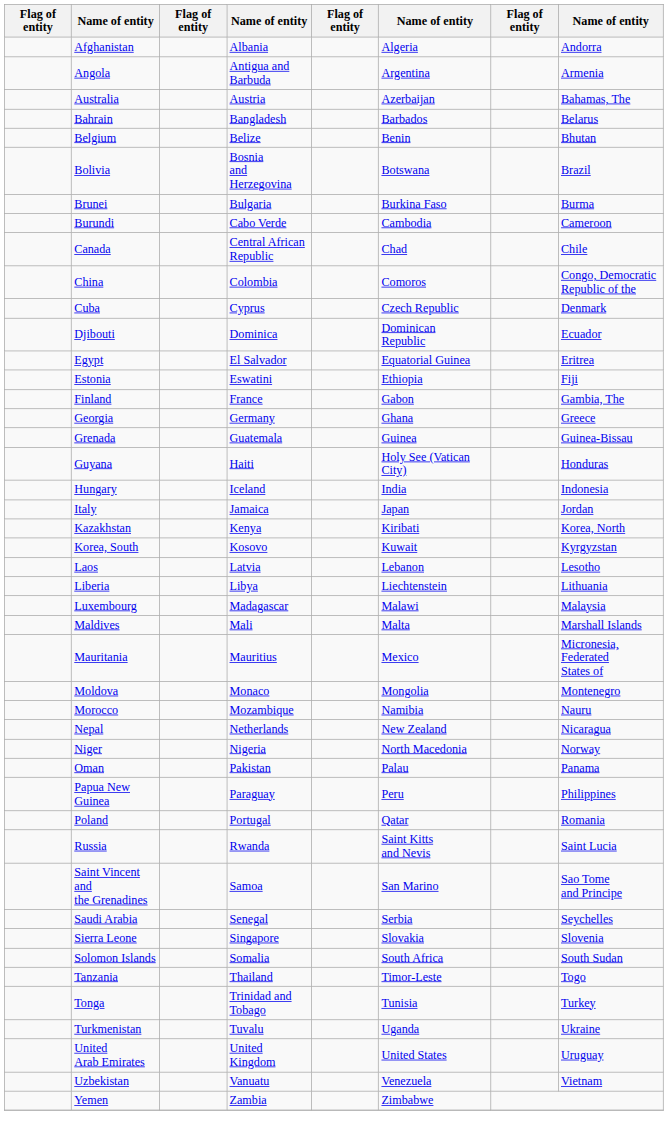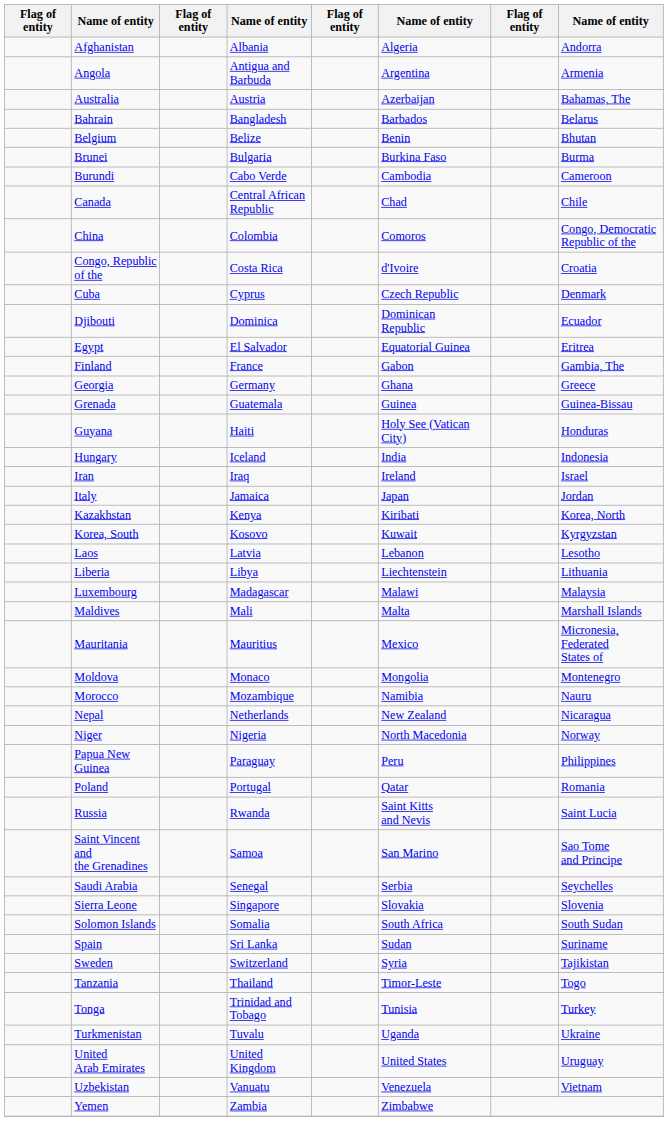 <table class="wikitable">
 <tr>
 <th>Flag of entity</th>
 <th>Name of entity</th>
 <th>Flag of entity</th>
 <th>Name of entity</th>
 <th>Flag of entity</th>
 <th>Name of entity</th>
 <th>Flag of entity</th>
 <th>Name of entity</th>
 </tr>
 <tr>
 <td align="center"></td>
 <td><a href='#'>Afghanistan</a></td>
 <td align="center"></td>
 <td><a href='#'>Albania</a></td>
 <td align="center"></td>
 <td><a href='#'>Algeria</a></td>
 <td align="center"></td>
 <td><a href='#'>Andorra</a></td>
 </tr>
 <tr>
 <td align="center"></td>
 <td><a href='#'>Angola</a></td>
 <td align="center"></td>
 <td><a href='#'>Antigua and<br>Barbuda</a></td>
 <td align="center"></td>
 <td><a href='#'>Argentina</a></td>
 <td align="center"></td>
 <td><a href='#'>Armenia</a></td>
 </tr>
 <tr>
 <td align="center"></td>
 <td><a href='#'>Australia</a></td>
 <td align="center"></td>
 <td><a href='#'>Austria</a></td>
 <td align="center"></td>
 <td><a href='#'>Azerbaijan</a></td>
 <td align="center"></td>
 <td><a href='#'>Bahamas, The</a></td>
 </tr>
 <tr>
 <td align="center"></td>
 <td><a href='#'>Bahrain</a></td>
 <td align="center"></td>
 <td><a href='#'>Bangladesh</a></td>
 <td align="center"></td>
 <td><a href='#'>Barbados</a></td>
 <td align="center"></td>
 <td><a href='#'>Belarus</a></td>
 </tr>
 <tr>
 <td align="center"></td>
 <td><a href='#'>Belgium</a></td>
 <td align="center"></td>
 <td><a href='#'>Belize</a></td>
 <td align="center"></td>
 <td><a href='#'>Benin</a></td>
 <td align="center"></td>
 <td><a href='#'>Bhutan</a></td>
 </tr>
 <tr>
 <td align="center"></td>
-<td><a href='#'>Bolivia</a></td>
-<td align="center"></td>
-<td><a href='#'>Bosnia<br>and Herzegovina</a></td>
-<td align="center"></td>
-<td><a href='#'>Botswana</a></td>
-<td align="center"></td>
-<td><a href='#'>Brazil</a></td>
-</tr>
-<tr>
-<td align="center"></td>
 <td><a href='#'>Brunei</a></td>
 <td align="center"></td>
 <td><a href='#'>Bulgaria</a></td>
 <td align="center"></td>
 <td><a href='#'>Burkina Faso</a></td>
 <td align="center"></td>
 <td><a href='#'>Burma</a></td>
 </tr>
 <tr>
 <td align="center"></td>
 <td><a href='#'>Burundi</a></td>
 <td align="center"></td>
 <td><a href='#'>Cabo Verde</a></td>
 <td align="center"></td>
 <td><a href='#'>Cambodia</a></td>
 <td align="center"></td>
 <td><a href='#'>Cameroon</a></td>
 </tr>
 <tr>
 <td align="center"></td>
 <td><a href='#'>Canada</a></td>
 <td align="center"></td>
 <td><a href='#'>Central African<br>Republic</a></td>
 <td align="center"></td>
 <td><a href='#'>Chad</a></td>
 <td align="center"></td>
 <td><a href='#'>Chile</a></td>
 </tr>
 <tr>
 <td align="center"></td>
 <td><a href='#'>China</a></td>
 <td align="center"></td>
 <td><a href='#'>Colombia</a></td>
 <td align="center"></td>
 <td><a href='#'>Comoros</a></td>
 <td align="center"></td>
 <td><a href='#'>Congo, Democratic<br>Republic of the</a></td>
 </tr>
 <tr>
 <td align="center"></td>
+<td><a href='#'>Congo, Republic<br>of the</a></td>
+<td align="center"></td>
+<td><a href='#'>Costa Rica</a></td>
+<td align="center"></td>
+<td><a href='#'> d'Ivoire</a></td>
+<td align="center"></td>
+<td><a href='#'>Croatia</a></td>
+</tr>
+<tr>
+<td align="center"></td>
 <td><a href='#'>Cuba</a></td>
 <td align="center"></td>
 <td><a href='#'>Cyprus</a></td>
 <td align="center"></td>
 <td><a href='#'>Czech Republic</a></td>
 <td align="center"></td>
 <td><a href='#'>Denmark</a></td>
 </tr>
 <tr>
 <td align="center"></td>
 <td><a href='#'>Djibouti</a></td>
 <td align="center"></td>
 <td><a href='#'>Dominica</a></td>
 <td align="center"></td>
 <td><a href='#'>Dominican<br>Republic</a></td>
 <td align="center"></td>
 <td><a href='#'>Ecuador</a></td>
 </tr>
 <tr>
 <td align="center"></td>
 <td><a href='#'>Egypt</a></td>
 <td align="center"></td>
 <td><a href='#'>El Salvador</a></td>
 <td align="center"></td>
 <td><a href='#'>Equatorial Guinea</a></td>
 <td align="center"></td>
 <td><a href='#'>Eritrea</a></td>
-</tr>
-<tr>
-<td align="center"></td>
-<td><a href='#'>Estonia</a></td>
-<td align="center"></td>
-<td><a href='#'>Eswatini</a></td>
-<td align="center"></td>
-<td><a href='#'>Ethiopia</a></td>
-<td align="center"></td>
-<td><a href='#'>Fiji</a></td>
 </tr>
 <tr>
 <td align="center"></td>
 <td><a href='#'>Finland</a></td>
 <td align="center"></td>
 <td><a href='#'>France</a></td>
 <td align="center"></td>
 <td><a href='#'>Gabon</a></td>
 <td align="center"></td>
 <td><a href='#'>Gambia, The</a></td>
 </tr>
 <tr>
 <td align="center"></td>
 <td><a href='#'>Georgia</a></td>
 <td align="center"></td>
 <td><a href='#'>Germany</a></td>
 <td align="center"></td>
 <td><a href='#'>Ghana</a></td>
 <td align="center"></td>
 <td><a href='#'>Greece</a></td>
 </tr>
 <tr>
 <td align="center"></td>
 <td><a href='#'>Grenada</a></td>
 <td align="center"></td>
 <td><a href='#'>Guatemala</a></td>
 <td align="center"></td>
 <td><a href='#'>Guinea</a></td>
 <td align="center"></td>
 <td><a href='#'>Guinea-Bissau</a></td>
 </tr>
 <tr>
 <td align="center"></td>
 <td><a href='#'>Guyana</a></td>
 <td align="center"></td>
 <td><a href='#'>Haiti</a></td>
 <td align="center"></td>
 <td><a href='#'>Holy See (Vatican City)</a></td>
 <td align="center"></td>
 <td><a href='#'>Honduras</a></td>
 </tr>
 <tr>
 <td align="center"></td>
 <td><a href='#'>Hungary</a></td>
 <td align="center"></td>
 <td><a href='#'>Iceland</a></td>
 <td align="center"></td>
 <td><a href='#'>India</a></td>
 <td align="center"></td>
 <td><a href='#'>Indonesia</a></td>
+</tr>
+<tr>
+<td align="center"></td>
+<td><a href='#'>Iran</a></td>
+<td align="center"></td>
+<td><a href='#'>Iraq</a></td>
+<td align="center"></td>
+<td><a href='#'>Ireland</a></td>
+<td align="center"></td>
+<td><a href='#'>Israel</a></td>
 </tr>
 <tr>
 <td align="center"></td>
 <td><a href='#'>Italy</a></td>
 <td align="center"></td>
 <td><a href='#'>Jamaica</a></td>
 <td align="center"></td>
 <td><a href='#'>Japan</a></td>
 <td align="center"></td>
 <td><a href='#'>Jordan</a></td>
 </tr>
 <tr>
 <td align="center"></td>
 <td><a href='#'>Kazakhstan</a></td>
 <td align="center"></td>
 <td><a href='#'>Kenya</a></td>
 <td align="center"></td>
 <td><a href='#'>Kiribati</a></td>
 <td align="center"></td>
 <td><a href='#'>Korea, North</a></td>
 </tr>
 <tr>
 <td align="center"></td>
 <td><a href='#'>Korea, South</a></td>
 <td align="center"></td>
 <td><a href='#'>Kosovo</a></td>
 <td align="center"></td>
 <td><a href='#'>Kuwait</a></td>
 <td align="center"></td>
 <td><a href='#'>Kyrgyzstan</a></td>
 </tr>
 <tr>
 <td align="center"></td>
 <td><a href='#'>Laos</a></td>
 <td align="center"></td>
 <td><a href='#'>Latvia</a></td>
 <td align="center"></td>
 <td><a href='#'>Lebanon</a></td>
 <td align="center"></td>
 <td><a href='#'>Lesotho</a></td>
 </tr>
 <tr>
 <td align="center"></td>
 <td><a href='#'>Liberia</a></td>
 <td align="center"></td>
 <td><a href='#'>Libya</a></td>
 <td align="center"></td>
 <td><a href='#'>Liechtenstein</a></td>
 <td align="center"></td>
 <td><a href='#'>Lithuania</a></td>
 </tr>
 <tr>
 <td align="center"></td>
 <td><a href='#'>Luxembourg</a></td>
 <td align="center"></td>
 <td><a href='#'>Madagascar</a></td>
 <td align="center"></td>
 <td><a href='#'>Malawi</a></td>
 <td align="center"></td>
 <td><a href='#'>Malaysia</a></td>
 </tr>
 <tr>
 <td align="center"></td>
 <td><a href='#'>Maldives</a></td>
 <td align="center"></td>
 <td><a href='#'>Mali</a></td>
 <td align="center"></td>
 <td><a href='#'>Malta</a></td>
 <td align="center"></td>
 <td><a href='#'>Marshall Islands</a></td>
 </tr>
 <tr>
 <td align="center"></td>
 <td><a href='#'>Mauritania</a></td>
 <td align="center"></td>
 <td><a href='#'>Mauritius</a></td>
 <td align="center"></td>
 <td><a href='#'>Mexico</a></td>
 <td align="center"></td>
 <td><a href='#'>Micronesia, Federated<br>States of</a></td>
 </tr>
 <tr>
 <td align="center"></td>
 <td><a href='#'>Moldova</a></td>
 <td align="center"></td>
 <td><a href='#'>Monaco</a></td>
 <td align="center"></td>
 <td><a href='#'>Mongolia</a></td>
 <td align="center"></td>
 <td><a href='#'>Montenegro</a></td>
 </tr>
 <tr>
 <td align="center"></td>
 <td><a href='#'>Morocco</a></td>
 <td align="center"></td>
 <td><a href='#'>Mozambique</a></td>
 <td align="center"></td>
 <td><a href='#'>Namibia</a></td>
 <td align="center"></td>
 <td><a href='#'>Nauru</a></td>
 </tr>
 <tr>
 <td align="center"></td>
 <td><a href='#'>Nepal</a></td>
 <td align="center"></td>
 <td><a href='#'>Netherlands</a></td>
 <td align="center"></td>
 <td><a href='#'>New Zealand</a></td>
 <td align="center"></td>
 <td><a href='#'>Nicaragua</a></td>
 </tr>
 <tr>
 <td align="center"></td>
 <td><a href='#'>Niger</a></td>
 <td align="center"></td>
 <td><a href='#'>Nigeria</a></td>
 <td align="center"></td>
 <td><a href='#'>North Macedonia</a></td>
 <td align="center"></td>
 <td><a href='#'>Norway</a></td>
 </tr>
 <tr>
 <td align="center"></td>
-<td><a href='#'>Oman</a></td>
-<td align="center"></td>
-<td><a href='#'>Pakistan</a></td>
-<td align="center"></td>
-<td><a href='#'>Palau</a></td>
-<td align="center"></td>
-<td><a href='#'>Panama</a></td>
-</tr>
-<tr>
-<td align="center"></td>
 <td><a href='#'>Papua New<br>Guinea</a></td>
 <td align="center"></td>
 <td><a href='#'>Paraguay</a></td>
 <td align="center"></td>
 <td><a href='#'>Peru</a></td>
 <td align="center"></td>
 <td><a href='#'>Philippines</a></td>
 </tr>
 <tr>
 <td align="center"></td>
 <td><a href='#'>Poland</a></td>
 <td align="center"></td>
 <td><a href='#'>Portugal</a></td>
 <td align="center"></td>
 <td><a href='#'>Qatar</a></td>
 <td align="center"></td>
 <td><a href='#'>Romania</a></td>
 </tr>
 <tr>
 <td align="center"></td>
 <td><a href='#'>Russia</a></td>
 <td align="center"></td>
 <td><a href='#'>Rwanda</a></td>
 <td align="center"></td>
 <td><a href='#'>Saint Kitts<br>and Nevis</a></td>
 <td align="center"></td>
 <td><a href='#'>Saint Lucia</a></td>
 </tr>
 <tr>
 <td align="center"></td>
 <td><a href='#'>Saint Vincent and<br>the Grenadines</a></td>
 <td align="center"></td>
 <td><a href='#'>Samoa</a></td>
 <td align="center"></td>
 <td><a href='#'>San Marino</a></td>
 <td align="center"></td>
 <td><a href='#'>Sao Tome <br>and Principe</a></td>
 </tr>
 <tr>
 <td align="center"></td>
 <td><a href='#'>Saudi Arabia</a></td>
 <td align="center"></td>
 <td><a href='#'>Senegal</a></td>
 <td align="center"></td>
 <td><a href='#'>Serbia</a></td>
 <td align="center"></td>
 <td><a href='#'>Seychelles</a></td>
 </tr>
 <tr>
 <td align="center"></td>
 <td><a href='#'>Sierra Leone</a></td>
 <td align="center"></td>
 <td><a href='#'>Singapore</a></td>
 <td align="center"></td>
 <td><a href='#'>Slovakia</a></td>
 <td align="center"></td>
 <td><a href='#'>Slovenia</a></td>
 </tr>
 <tr>
 <td align="center"></td>
 <td><a href='#'>Solomon Islands</a></td>
 <td align="center"></td>
 <td><a href='#'>Somalia</a></td>
 <td align="center"></td>
 <td><a href='#'>South Africa</a></td>
 <td align="center"></td>
 <td><a href='#'>South Sudan</a></td>
 </tr>
 <tr>
 <td align="center"></td>
+<td><a href='#'>Spain</a></td>
+<td align="center"></td>
+<td><a href='#'>Sri Lanka</a></td>
+<td align="center"></td>
+<td><a href='#'>Sudan</a></td>
+<td align="center"></td>
+<td><a href='#'>Suriname</a></td>
+</tr>
+<tr>
+<td align="center"></td>
+<td><a href='#'>Sweden</a></td>
+<td align="center"></td>
+<td><a href='#'>Switzerland</a></td>
+<td align="center"></td>
+<td><a href='#'>Syria</a></td>
+<td align="center"></td>
+<td><a href='#'>Tajikistan</a></td>
+</tr>
+<tr>
+<td align="center"></td>
 <td><a href='#'>Tanzania</a></td>
 <td align="center"></td>
 <td><a href='#'>Thailand</a></td>
 <td align="center"></td>
 <td><a href='#'>Timor-Leste</a></td>
 <td align="center"></td>
 <td><a href='#'>Togo</a></td>
 </tr>
 <tr>
 <td align="center"></td>
 <td><a href='#'>Tonga</a></td>
 <td align="center"></td>
 <td><a href='#'>Trinidad and<br>Tobago</a></td>
 <td align="center"></td>
 <td><a href='#'>Tunisia</a></td>
 <td align="center"></td>
 <td><a href='#'>Turkey</a></td>
 </tr>
 <tr>
 <td align="center"></td>
 <td><a href='#'>Turkmenistan</a></td>
 <td align="center"></td>
 <td><a href='#'>Tuvalu</a></td>
 <td align="center"></td>
 <td><a href='#'>Uganda</a></td>
 <td align="center"></td>
 <td><a href='#'>Ukraine</a></td>
 </tr>
 <tr>
 <td align="center"></td>
 <td><a href='#'>United<br> Arab Emirates</a></td>
 <td align="center"></td>
 <td><a href='#'>United Kingdom</a></td>
 <td align="center"></td>
 <td><a href='#'>United States</a></td>
 <td align="center"></td>
 <td><a href='#'>Uruguay</a></td>
 </tr>
 <tr>
 <td align="center"></td>
 <td><a href='#'>Uzbekistan</a></td>
 <td align="center"></td>
 <td><a href='#'>Vanuatu</a></td>
 <td align="center"></td>
 <td><a href='#'>Venezuela</a></td>
 <td align="center"></td>
 <td><a href='#'>Vietnam</a></td>
 </tr>
 <tr>
 <td align="center"></td>
 <td><a href='#'>Yemen</a></td>
 <td align="center"></td>
 <td><a href='#'>Zambia</a></td>
 <td align="center"></td>
 <td><a href='#'>Zimbabwe</a></td>
 <td colspan="2"></td>
 </tr>
 <tr>
 </tr>
 </table>
